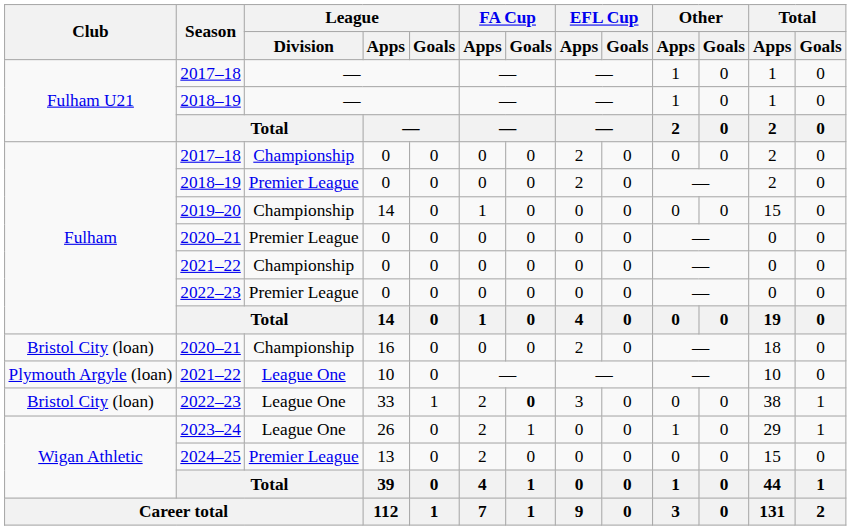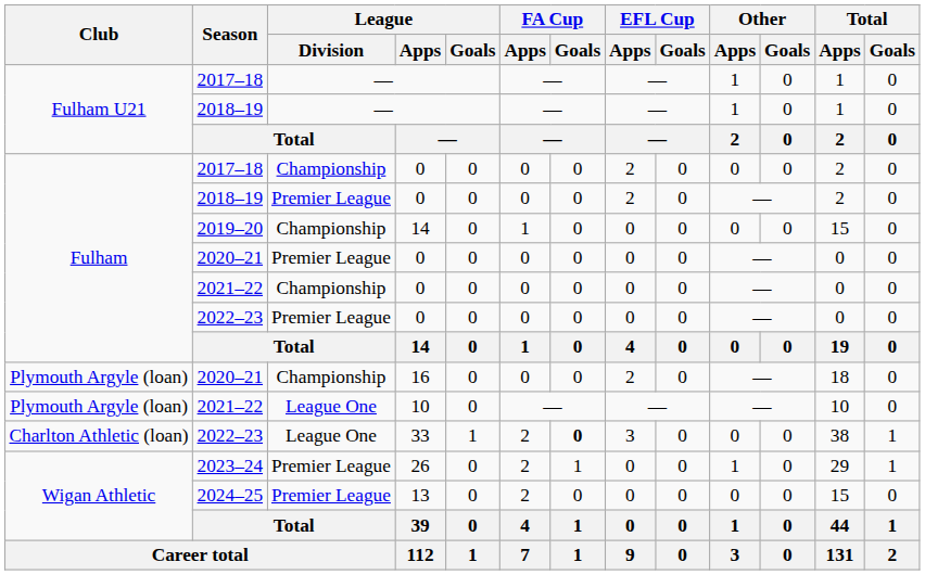 <table class="wikitable" style="text-align:center">
 <tr>
 <th rowspan="2">Club</th>
 <th rowspan="2">Season</th>
 <th colspan="3">League</th>
 <th colspan="2"><a href='#'>FA Cup</a></th>
 <th colspan="2"><a href='#'>EFL Cup</a></th>
 <th colspan="2">Other</th>
 <th colspan="2">Total</th>
 </tr>
 <tr>
 <th>Division</th>
 <th>Apps</th>
 <th>Goals</th>
 <th>Apps</th>
 <th>Goals</th>
 <th>Apps</th>
 <th>Goals</th>
 <th>Apps</th>
 <th>Goals</th>
 <th>Apps</th>
 <th>Goals</th>
 </tr>
 <tr>
 <td rowspan=3><a href='#'>Fulham U21</a></td>
 <td><a href='#'>2017–18</a></td>
 <td colspan="3">—</td>
 <td colspan="2">—</td>
 <td colspan="2">—</td>
 <td>1</td>
 <td>0</td>
 <td>1</td>
 <td>0</td>
 </tr>
 <tr>
 <td><a href='#'>2018–19</a></td>
 <td colspan="3">—</td>
 <td colspan="2">—</td>
 <td colspan="2">—</td>
 <td>1</td>
 <td>0</td>
 <td>1</td>
 <td>0</td>
 </tr>
 <tr>
 <th colspan="2">Total</th>
 <th colspan="2">—</th>
 <th colspan="2">—</th>
 <th colspan="2">—</th>
 <th>2</th>
 <th>0</th>
 <th>2</th>
 <th>0</th>
 </tr>
 <tr>
 <td rowspan="7"><a href='#'>Fulham</a></td>
 <td><a href='#'>2017–18</a></td>
 <td><a href='#'>Championship</a></td>
 <td>0</td>
 <td>0</td>
 <td>0</td>
 <td>0</td>
 <td>2</td>
 <td>0</td>
 <td>0</td>
 <td>0</td>
 <td>2</td>
 <td>0</td>
 </tr>
 <tr>
 <td><a href='#'>2018–19</a></td>
 <td><a href='#'>Premier League</a></td>
 <td>0</td>
 <td>0</td>
 <td>0</td>
 <td>0</td>
 <td>2</td>
 <td>0</td>
 <td colspan="2">—</td>
 <td>2</td>
 <td>0</td>
 </tr>
 <tr>
 <td><a href='#'>2019–20</a></td>
 <td>Championship</td>
 <td>14</td>
 <td>0</td>
 <td>1</td>
 <td>0</td>
 <td>0</td>
 <td>0</td>
 <td>0</td>
 <td>0</td>
 <td>15</td>
 <td>0</td>
 </tr>
 <tr>
 <td><a href='#'>2020–21</a></td>
 <td>Premier League</td>
 <td>0</td>
 <td>0</td>
 <td>0</td>
 <td>0</td>
 <td>0</td>
 <td>0</td>
 <td colspan="2">—</td>
 <td>0</td>
 <td>0</td>
 </tr>
 <tr>
 <td><a href='#'>2021–22</a></td>
 <td>Championship</td>
 <td>0</td>
 <td>0</td>
 <td>0</td>
 <td>0</td>
 <td>0</td>
 <td>0</td>
 <td colspan="2">—</td>
 <td>0</td>
 <td>0</td>
 </tr>
 <tr>
 <td><a href='#'>2022–23</a></td>
 <td>Premier League</td>
 <td>0</td>
 <td>0</td>
 <td>0</td>
 <td>0</td>
 <td>0</td>
 <td>0</td>
 <td colspan="2">—</td>
 <td>0</td>
 <td>0</td>
 </tr>
 <tr>
 <th colspan="2">Total</th>
 <th>14</th>
 <th>0</th>
 <th>1</th>
 <th>0</th>
 <th>4</th>
 <th>0</th>
 <th>0</th>
 <th>0</th>
 <th>19</th>
 <th>0</th>
 </tr>
 <tr>
-<td><a href='#'>Bristol City</a> (loan)</td>
+<td><a href='#'>Plymouth Argyle</a> (loan)</td>
 <td><a href='#'>2020–21</a></td>
 <td>Championship</td>
 <td>16</td>
 <td>0</td>
 <td>0</td>
 <td>0</td>
 <td>2</td>
 <td>0</td>
 <td colspan="2">—</td>
 <td>18</td>
 <td>0</td>
 </tr>
 <tr>
 <td><a href='#'>Plymouth Argyle</a> (loan)</td>
 <td><a href='#'>2021–22</a></td>
 <td><a href='#'>League One</a></td>
 <td>10</td>
 <td>0</td>
 <td colspan="2">—</td>
 <td colspan="2">—</td>
 <td colspan="2">—</td>
 <td>10</td>
 <td>0</td>
 </tr>
 <tr>
-<td><a href='#'>Bristol City</a> (loan)</td>
+<td><a href='#'>Charlton Athletic</a> (loan)</td>
 <td><a href='#'>2022–23</a></td>
 <td>League One</td>
 <td>33</td>
 <td>1</td>
 <td>2</td>
 <td><strong>0</strong></td>
 <td>3</td>
 <td>0</td>
 <td>0</td>
 <td>0</td>
 <td>38</td>
 <td>1</td>
 </tr>
 <tr>
 <td rowspan="3"><a href='#'>Wigan Athletic</a></td>
 <td><a href='#'>2023–24</a></td>
-<td>League One</td>
+<td>Premier League</td>
 <td>26</td>
 <td>0</td>
 <td>2</td>
 <td>1</td>
 <td>0</td>
 <td>0</td>
 <td>1</td>
 <td>0</td>
 <td>29</td>
 <td>1</td>
 </tr>
 <tr>
 <td><a href='#'>2024–25</a></td>
 <td><a href='#'>Premier League</a></td>
 <td>13</td>
 <td>0</td>
 <td>2</td>
 <td>0</td>
 <td>0</td>
 <td>0</td>
 <td>0</td>
 <td>0</td>
 <td>15</td>
 <td>0</td>
 </tr>
 <tr>
 <th colspan="2">Total</th>
 <th>39</th>
 <th>0</th>
 <th>4</th>
 <th>1</th>
 <th>0</th>
 <th>0</th>
 <th>1</th>
 <th>0</th>
 <th>44</th>
 <th>1</th>
 </tr>
 <tr>
 <th colspan="3">Career total</th>
 <th>112</th>
 <th>1</th>
 <th>7</th>
 <th>1</th>
 <th>9</th>
 <th>0</th>
 <th>3</th>
 <th>0</th>
 <th>131</th>
 <th>2</th>
 </tr>
 </table>
